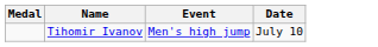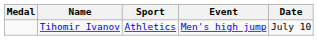 <table class="wikitable sortable" style="font-size: 95%;">
 <tr>
 <th>Medal</th>
 <th>Name</th>
+<th>Sport</th>
 <th>Event</th>
 <th>Date</th>
 </tr>
 <tr>
 <td></td>
 <td><a href='#'>Tihomir Ivanov</a></td>
+<td><a href='#'>Athletics</a></td>
 <td><a href='#'>Men's high jump</a></td>
 <td>July 10</td>
 </tr>
 </table>
